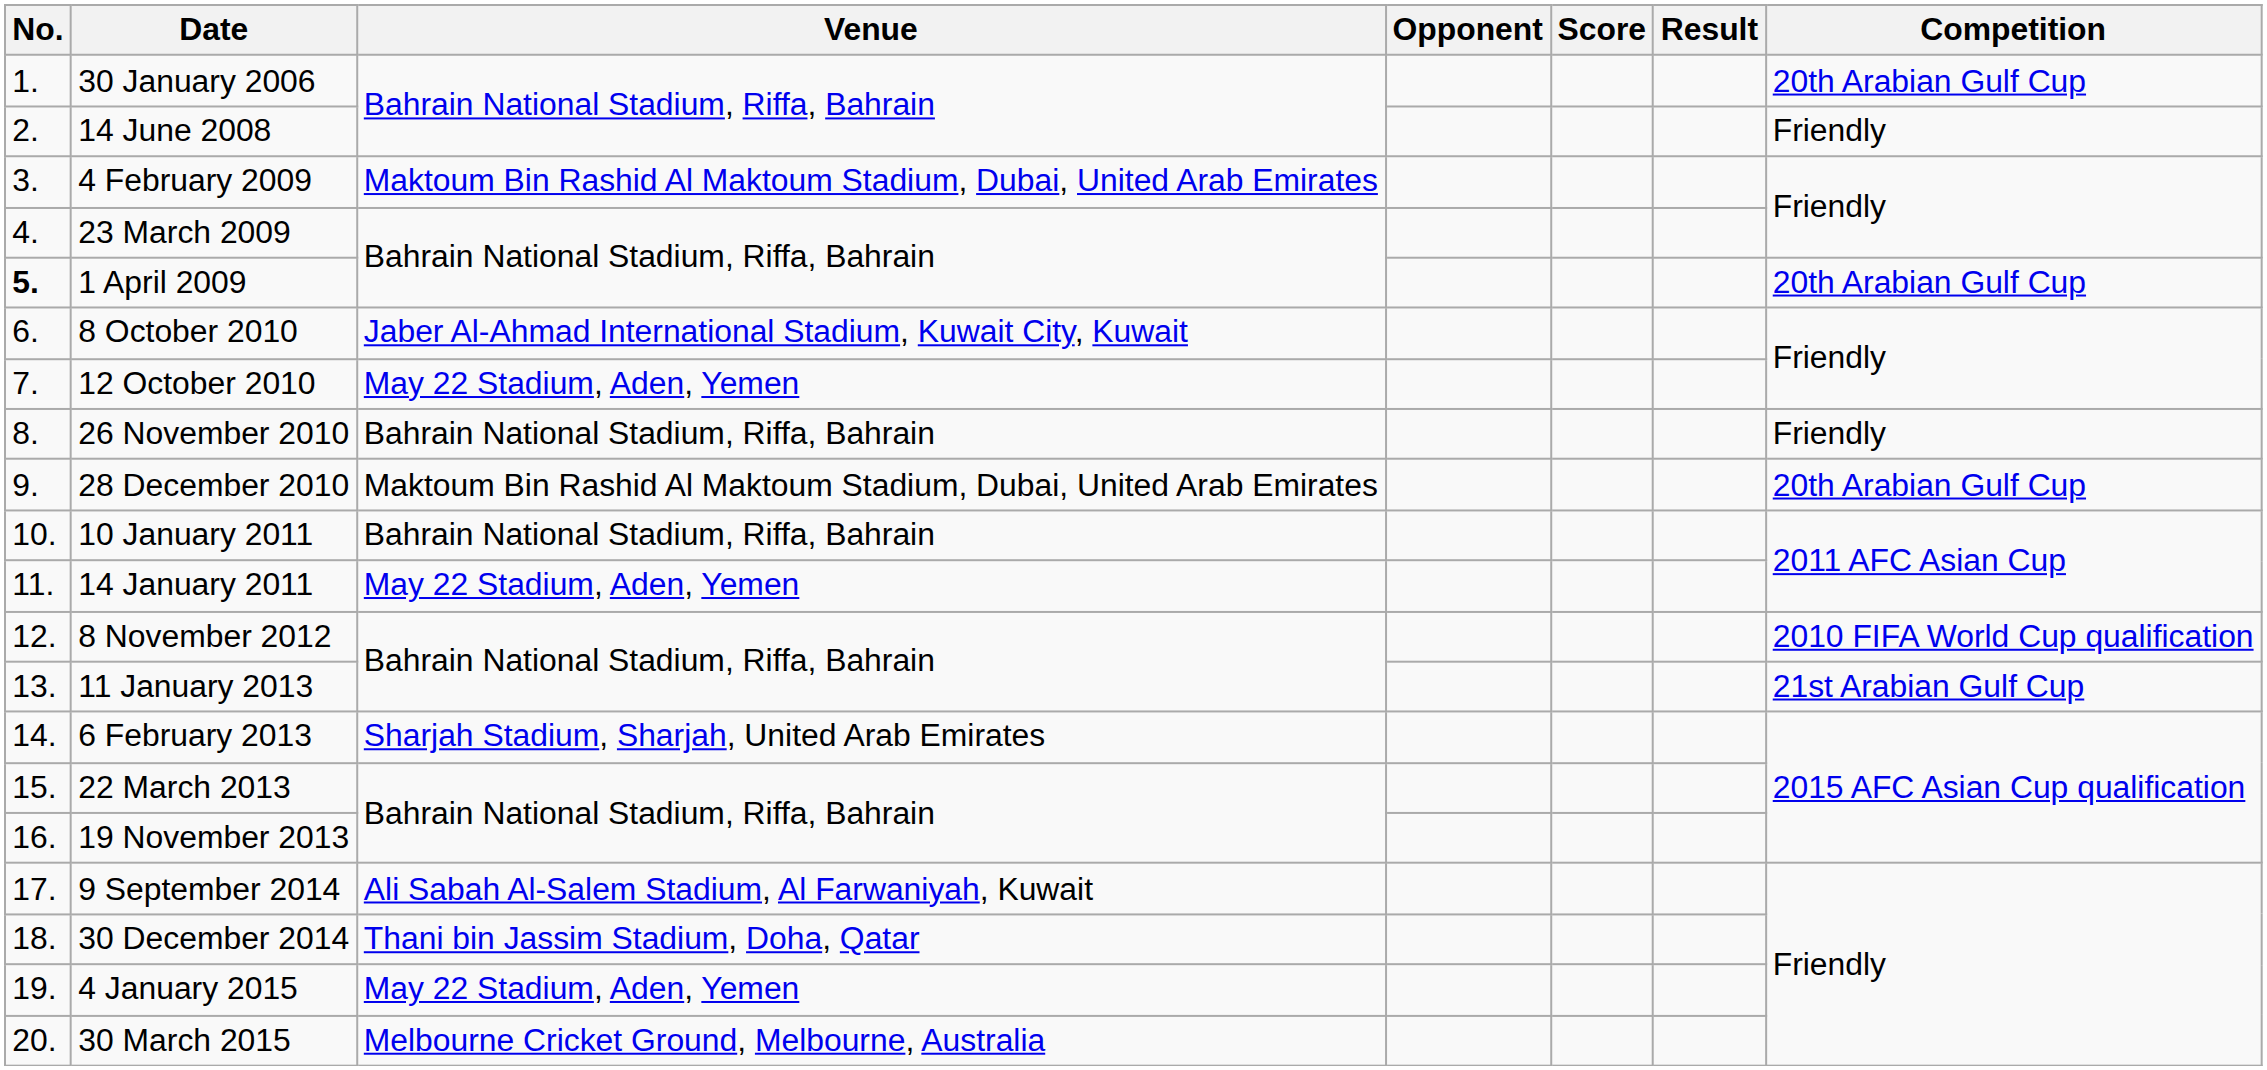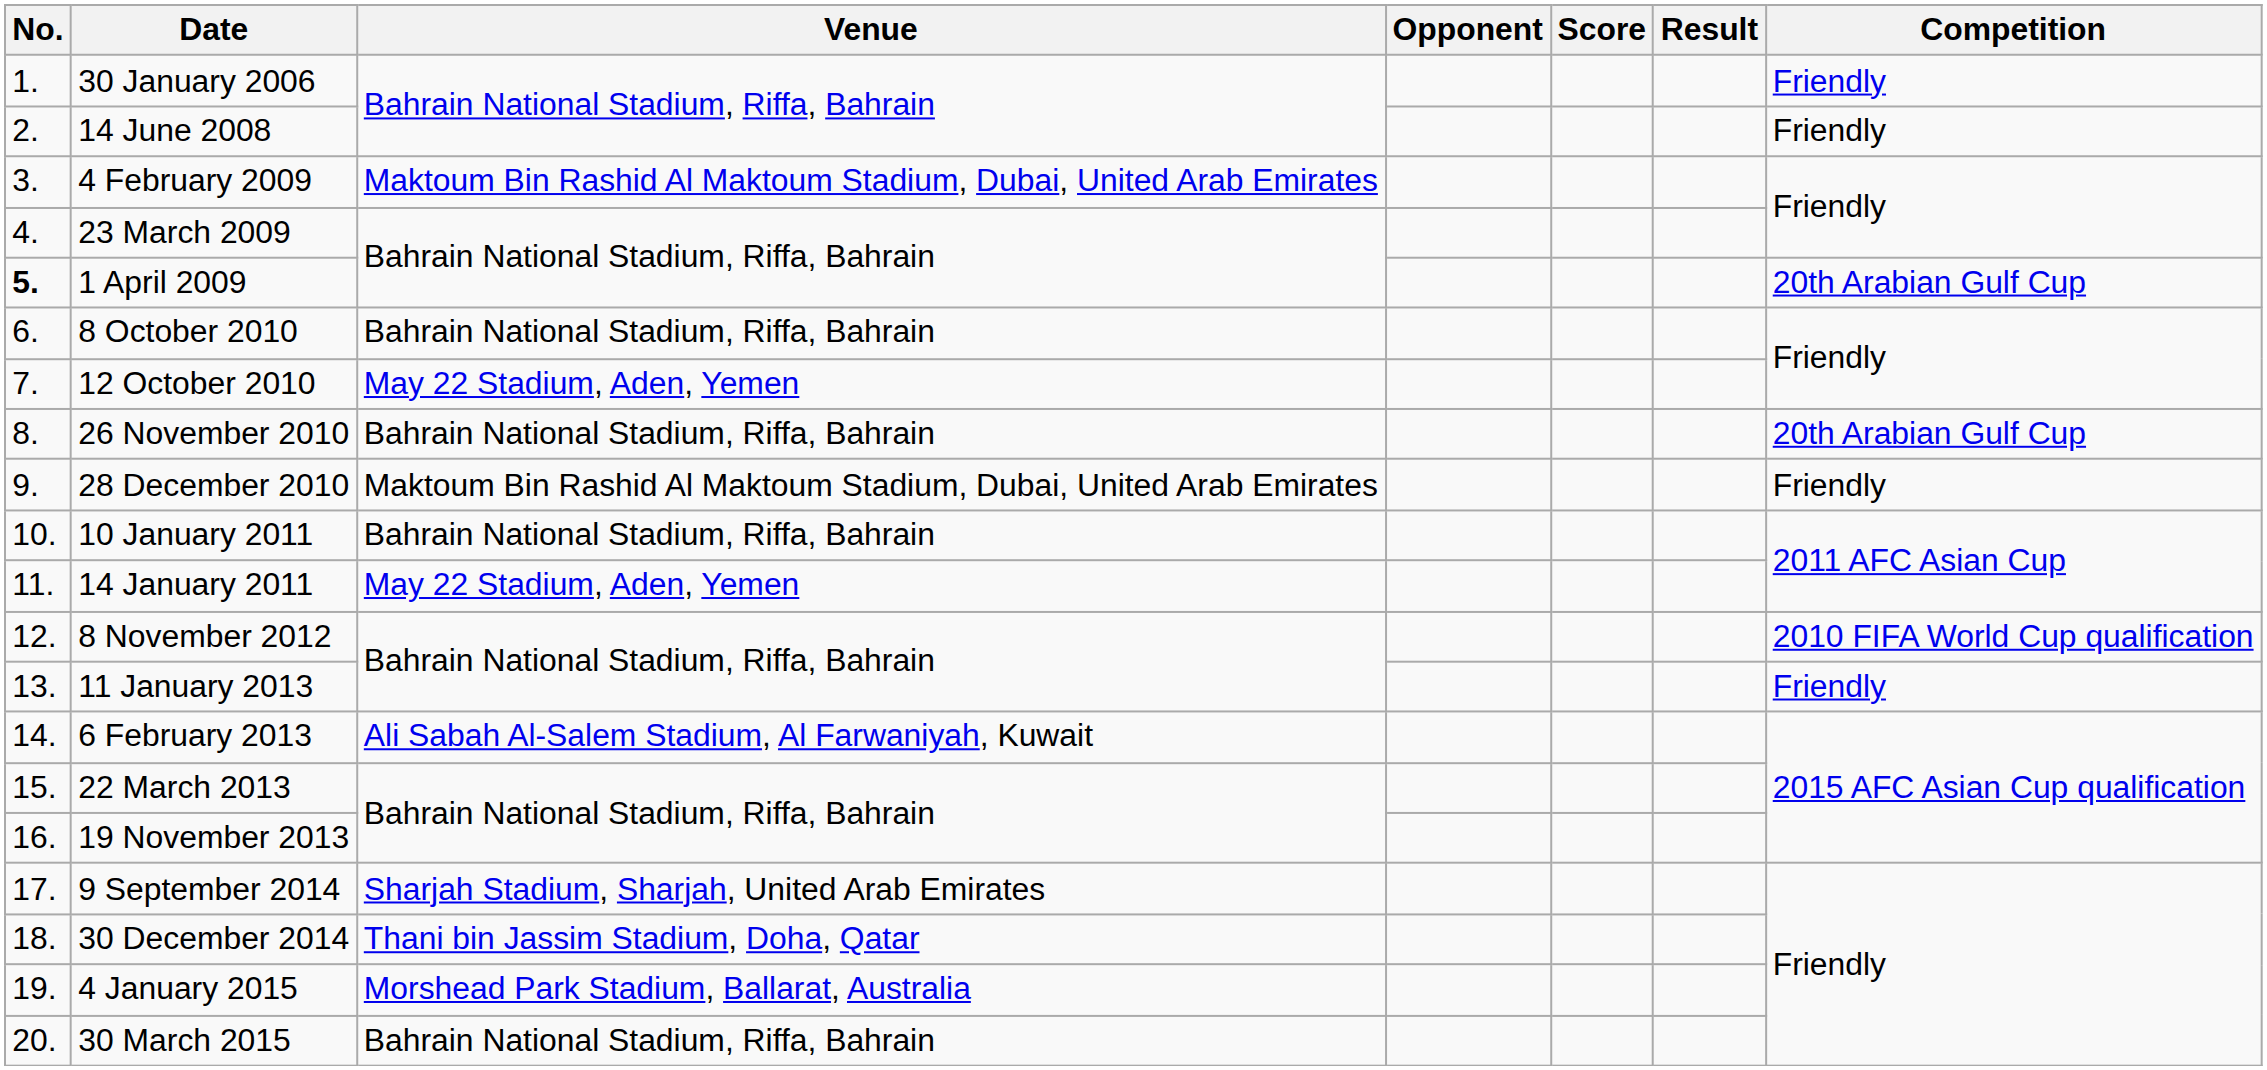 <table class="wikitable">
 <tr>
 <th>No.</th>
 <th>Date</th>
 <th>Venue</th>
 <th>Opponent</th>
 <th>Score</th>
 <th>Result</th>
 <th>Competition</th>
 </tr>
 <tr>
 <td>1.</td>
 <td>30 January 2006</td>
 <td rowspan=2><a href='#'>Bahrain National Stadium</a>, <a href='#'>Riffa</a>, <a href='#'>Bahrain</a></td>
 <td></td>
 <td></td>
 <td></td>
-<td><a href='#'>20th Arabian Gulf Cup</a></td>
+<td><a href='#'>Friendly</a></td>
 </tr>
 <tr>
 <td>2.</td>
 <td>14 June 2008</td>
 <td></td>
 <td></td>
 <td></td>
 <td>Friendly</td>
 </tr>
 <tr>
 <td>3.</td>
 <td>4 February 2009</td>
 <td><a href='#'>Maktoum Bin Rashid Al Maktoum Stadium</a>, <a href='#'>Dubai</a>, <a href='#'>United Arab Emirates</a></td>
 <td></td>
 <td></td>
 <td></td>
 <td rowspan=2>Friendly</td>
 </tr>
 <tr>
 <td>4.</td>
 <td>23 March 2009</td>
 <td rowspan=2>Bahrain National Stadium, Riffa, Bahrain</td>
 <td></td>
 <td></td>
 <td></td>
 </tr>
 <tr>
 <td><strong>5.</strong></td>
 <td>1 April 2009</td>
 <td></td>
 <td></td>
 <td></td>
 <td><a href='#'>20th Arabian Gulf Cup</a></td>
 </tr>
 <tr>
 <td>6.</td>
 <td>8 October 2010</td>
-<td><a href='#'>Jaber Al-Ahmad International Stadium</a>, <a href='#'>Kuwait City</a>, <a href='#'>Kuwait</a></td>
+<td>Bahrain National Stadium, Riffa, Bahrain</td>
 <td></td>
 <td></td>
 <td></td>
 <td rowspan=2>Friendly</td>
 </tr>
 <tr>
 <td>7.</td>
 <td>12 October 2010</td>
 <td><a href='#'>May 22 Stadium</a>, <a href='#'>Aden</a>, <a href='#'>Yemen</a></td>
 <td></td>
 <td></td>
 <td></td>
 </tr>
 <tr>
 <td>8.</td>
 <td>26 November 2010</td>
 <td>Bahrain National Stadium, Riffa, Bahrain</td>
 <td></td>
 <td></td>
 <td></td>
-<td>Friendly</td>
+<td><a href='#'>20th Arabian Gulf Cup</a></td>
 </tr>
 <tr>
 <td>9.</td>
 <td>28 December 2010</td>
 <td>Maktoum Bin Rashid Al Maktoum Stadium, Dubai, United Arab Emirates</td>
 <td></td>
 <td></td>
 <td></td>
-<td><a href='#'>20th Arabian Gulf Cup</a></td>
+<td>Friendly</td>
 </tr>
 <tr>
 <td>10.</td>
 <td>10 January 2011</td>
 <td>Bahrain National Stadium, Riffa, Bahrain</td>
 <td></td>
 <td></td>
 <td></td>
 <td rowspan=2><a href='#'>2011 AFC Asian Cup</a></td>
 </tr>
 <tr>
 <td>11.</td>
 <td>14 January 2011</td>
 <td><a href='#'>May 22 Stadium</a>, <a href='#'>Aden</a>, <a href='#'>Yemen</a></td>
 <td></td>
 <td></td>
 <td></td>
 </tr>
 <tr>
 <td>12.</td>
 <td>8 November 2012</td>
 <td rowspan=2>Bahrain National Stadium, Riffa, Bahrain</td>
 <td></td>
 <td></td>
 <td></td>
 <td><a href='#'>2010 FIFA World Cup qualification</a></td>
 </tr>
 <tr>
 <td>13.</td>
 <td>11 January 2013</td>
 <td></td>
 <td></td>
 <td></td>
-<td><a href='#'>21st Arabian Gulf Cup</a></td>
+<td><a href='#'>Friendly</a></td>
 </tr>
 <tr>
 <td>14.</td>
 <td>6 February 2013</td>
-<td><a href='#'>Sharjah Stadium</a>, <a href='#'>Sharjah</a>, United Arab Emirates</td>
+<td><a href='#'>Ali Sabah Al-Salem Stadium</a>, <a href='#'>Al Farwaniyah</a>, Kuwait</td>
 <td></td>
 <td></td>
 <td></td>
 <td rowspan=3><a href='#'>2015 AFC Asian Cup qualification</a></td>
 </tr>
 <tr>
 <td>15.</td>
 <td>22 March 2013</td>
 <td rowspan=2>Bahrain National Stadium, Riffa, Bahrain</td>
 <td></td>
 <td></td>
 <td></td>
 </tr>
 <tr>
 <td>16.</td>
 <td>19 November 2013</td>
 <td></td>
 <td></td>
 <td></td>
 </tr>
 <tr>
 <td>17.</td>
 <td>9 September 2014</td>
-<td><a href='#'>Ali Sabah Al-Salem Stadium</a>, <a href='#'>Al Farwaniyah</a>, Kuwait</td>
+<td><a href='#'>Sharjah Stadium</a>, <a href='#'>Sharjah</a>, United Arab Emirates</td>
 <td></td>
 <td></td>
 <td></td>
 <td rowspan=4>Friendly</td>
 </tr>
 <tr>
 <td>18.</td>
 <td>30 December 2014</td>
 <td><a href='#'>Thani bin Jassim Stadium</a>, <a href='#'>Doha</a>, <a href='#'>Qatar</a></td>
 <td></td>
 <td></td>
 <td></td>
 </tr>
 <tr>
 <td>19.</td>
 <td>4 January 2015</td>
-<td><a href='#'>May 22 Stadium</a>, <a href='#'>Aden</a>, <a href='#'>Yemen</a></td>
+<td><a href='#'>Morshead Park Stadium</a>, <a href='#'>Ballarat</a>, <a href='#'>Australia</a></td>
 <td></td>
 <td></td>
 <td></td>
 </tr>
 <tr>
 <td>20.</td>
 <td>30 March 2015</td>
-<td><a href='#'>Melbourne Cricket Ground</a>, <a href='#'>Melbourne</a>, <a href='#'>Australia</a></td>
+<td>Bahrain National Stadium, Riffa, Bahrain</td>
 <td></td>
 <td></td>
 <td></td>
 </tr>
 </table>
